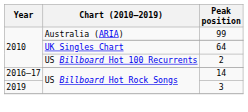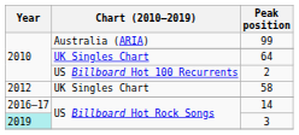 <table class="wikitable sortable plainrowheaders" style="text-align:left">
 <tr>
 <th>Year</th>
 <th>Chart (2010–2019)</th>
 <th>Peak<br>position</th>
 </tr>
 <tr>
 <td rowspan="4">2010</td>
 <td scope="row">Australia (<a href='#'>ARIA</a>)</td>
 <td align="center">99</td>
 </tr>
 <tr>
 </tr>
 <tr>
 <td scope="row"><a href='#'>UK Singles Chart</a></td>
 <td align="center">64</td>
 </tr>
 <tr>
 <td scope="row">US <a href='#'><em>Billboard</em> Hot 100 Recurrents</a></td>
 <td align="center">2</td>
 </tr>
 <tr>
+<td>2012</td>
+<td scope="row">UK Singles Chart</td>
+<td align="center">58</td>
+</tr>
+<tr>
 <td rowspan="3">2016–17<br></td>
 </tr>
 <tr>
 </tr>
 <tr>
 <td scope="row"! rowspan="2">US <a href='#'><em>Billboard</em> Hot Rock Songs</a></td>
 <td align="center">14</td>
 </tr>
 <tr>
-<td>2019</td>
+<td style="background: paleturquoise;">2019</td>
 <td align="center">3</td>
 </tr>
 <tr>
 </tr>
 </table>
